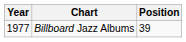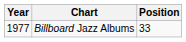 <table class="wikitable">
 <tr>
 <th>Year</th>
 <th>Chart</th>
 <th>Position</th>
 </tr>
 <tr>
 <td>1977</td>
 <td><em>Billboard</em> Jazz Albums</td>
-<td>39</td>
+<td>33</td>
 </tr>
 </table>
